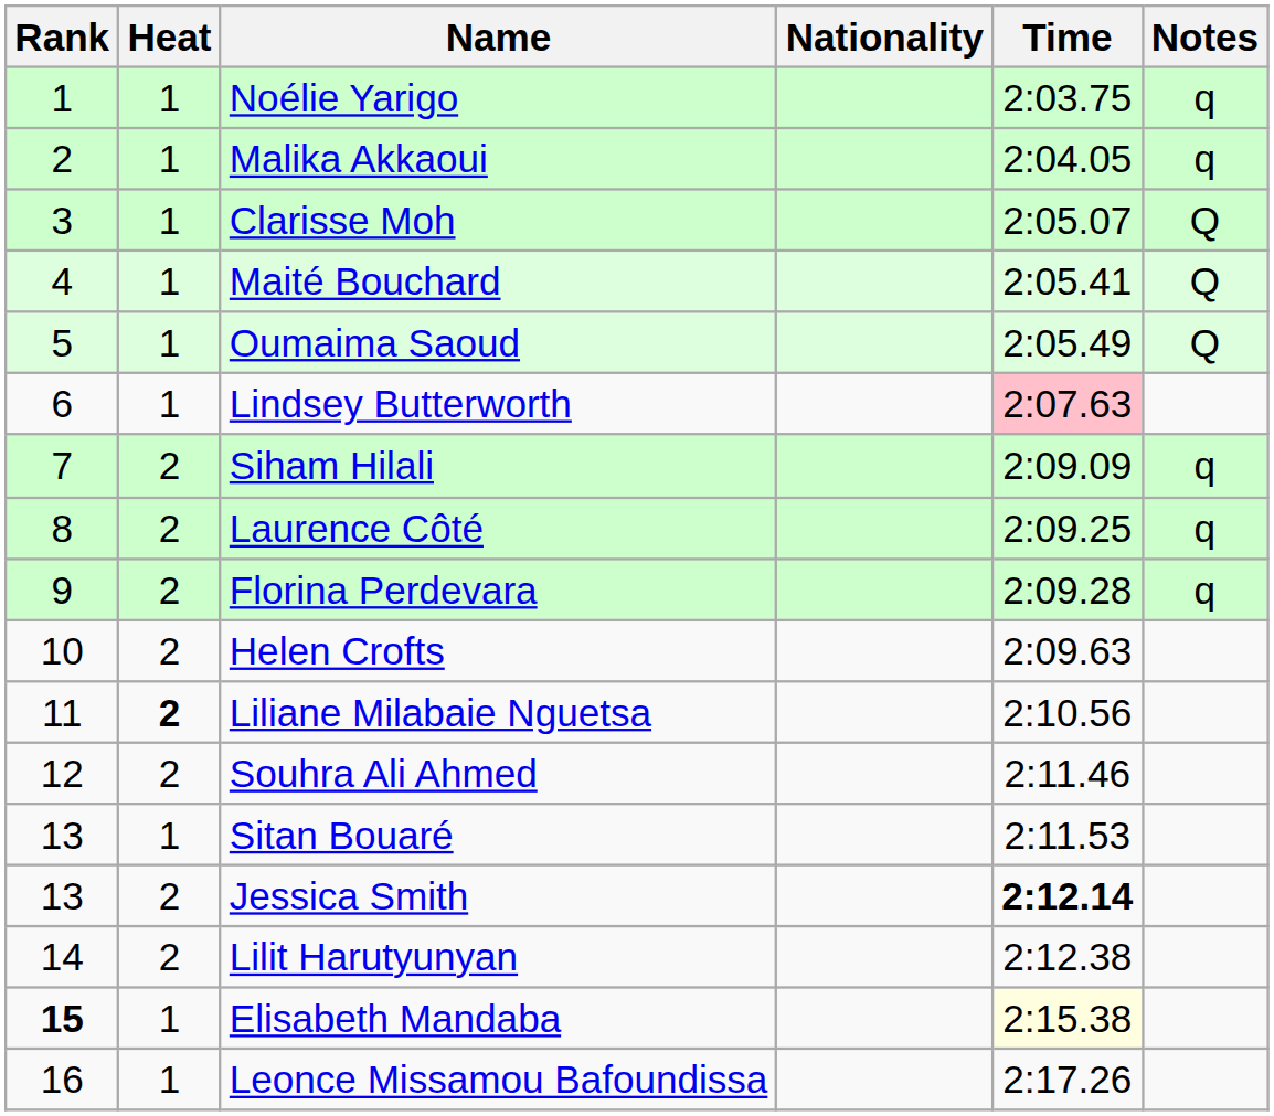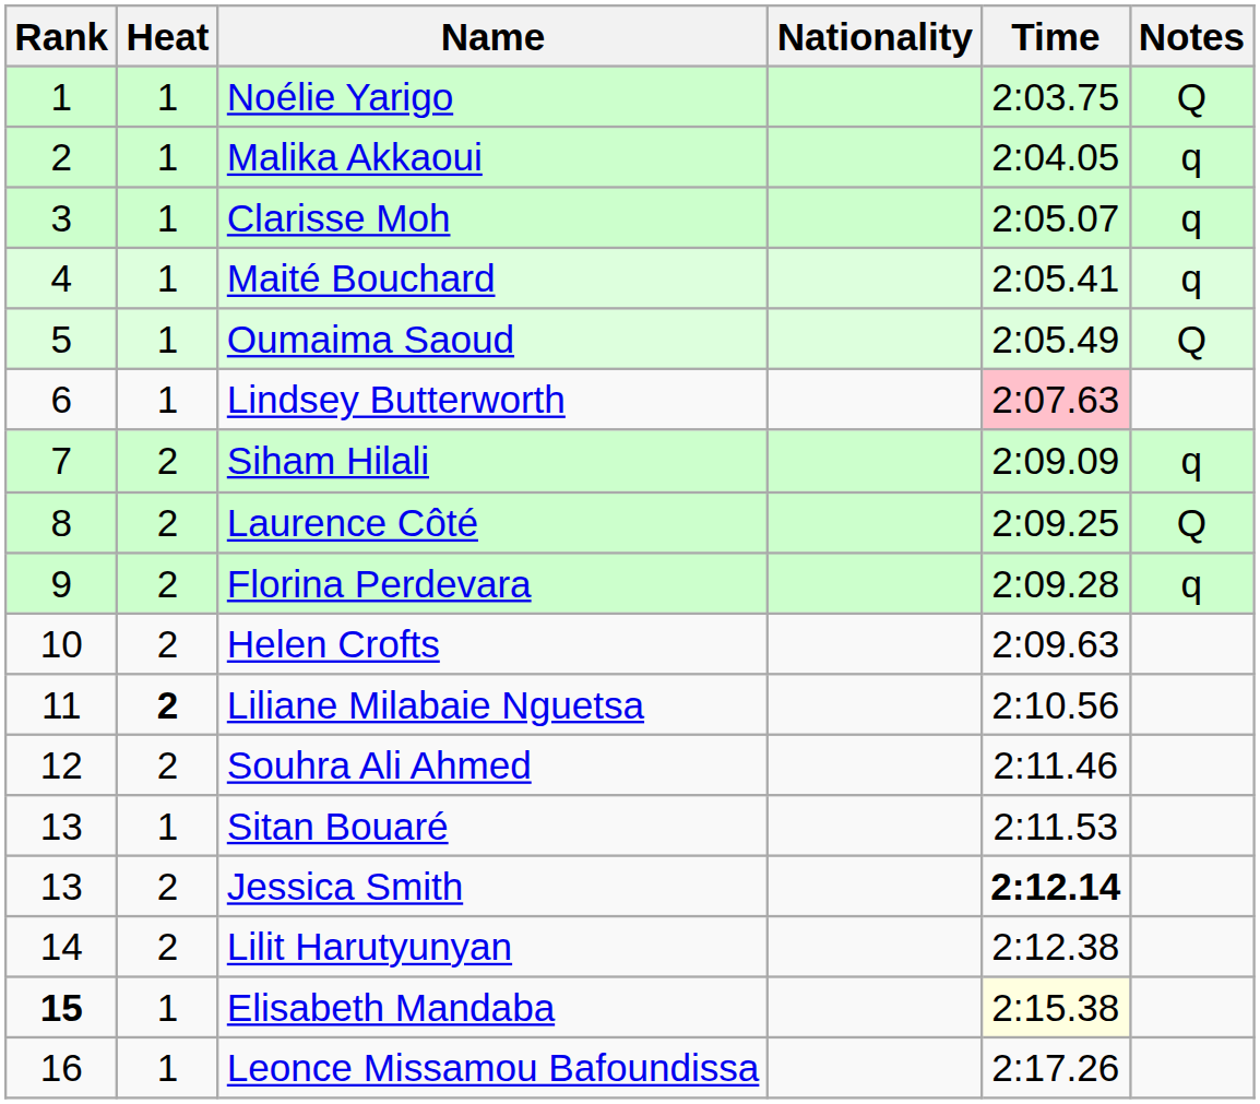 <table class="wikitable sortable" style="text-align:center; font-size:95%">
 <tr>
 <th>Rank</th>
 <th>Heat</th>
 <th>Name</th>
 <th>Nationality</th>
 <th>Time</th>
 <th>Notes</th>
 </tr>
 <tr bgcolor=ccffcc>
 <td>1</td>
 <td>1</td>
 <td align=left><a href='#'>Noélie Yarigo</a></td>
 <td align=left></td>
 <td>2:03.75</td>
-<td>q</td>
+<td>Q</td>
 </tr>
 <tr bgcolor=ccffcc>
 <td>2</td>
 <td>1</td>
 <td align=left><a href='#'>Malika Akkaoui</a></td>
 <td align=left></td>
 <td>2:04.05</td>
 <td>q</td>
 </tr>
 <tr bgcolor=ccffcc>
 <td>3</td>
 <td>1</td>
 <td align=left><a href='#'>Clarisse Moh</a></td>
 <td align=left></td>
 <td>2:05.07</td>
-<td>Q</td>
+<td>q</td>
 </tr>
 <tr bgcolor=ddffdd>
 <td>4</td>
 <td>1</td>
 <td align=left><a href='#'>Maité Bouchard</a></td>
 <td align=left></td>
 <td>2:05.41</td>
-<td>Q</td>
+<td>q</td>
 </tr>
 <tr bgcolor=ddffdd>
 <td>5</td>
 <td>1</td>
 <td align=left><a href='#'>Oumaima Saoud</a></td>
 <td align=left></td>
 <td>2:05.49</td>
 <td>Q</td>
 </tr>
 <tr>
 <td>6</td>
 <td>1</td>
 <td align=left><a href='#'>Lindsey Butterworth</a></td>
 <td align=left></td>
 <td style="background: pink;">2:07.63</td>
 <td></td>
 </tr>
 <tr bgcolor=ccffcc>
 <td>7</td>
 <td>2</td>
 <td align=left><a href='#'>Siham Hilali</a></td>
 <td align=left></td>
 <td>2:09.09</td>
 <td>q</td>
 </tr>
 <tr bgcolor=ccffcc>
 <td>8</td>
 <td>2</td>
 <td align=left><a href='#'>Laurence Côté</a></td>
 <td align=left></td>
 <td>2:09.25</td>
-<td>q</td>
+<td>Q</td>
 </tr>
 <tr bgcolor=ccffcc>
 <td>9</td>
 <td>2</td>
 <td align=left><a href='#'>Florina Perdevara</a></td>
 <td align=left></td>
 <td>2:09.28</td>
 <td>q</td>
 </tr>
 <tr>
 <td>10</td>
 <td>2</td>
 <td align=left><a href='#'>Helen Crofts</a></td>
 <td align=left></td>
 <td>2:09.63</td>
 <td></td>
 </tr>
 <tr>
 <td>11</td>
 <td><strong>2</strong></td>
 <td align=left><a href='#'>Liliane Milabaie Nguetsa</a></td>
 <td align=left></td>
 <td>2:10.56</td>
 <td></td>
 </tr>
 <tr>
 <td>12</td>
 <td>2</td>
 <td align=left><a href='#'>Souhra Ali Ahmed</a></td>
 <td align=left></td>
 <td>2:11.46</td>
 <td></td>
 </tr>
 <tr>
 <td>13</td>
 <td>1</td>
 <td align=left><a href='#'>Sitan Bouaré</a></td>
 <td align=left></td>
 <td>2:11.53</td>
 <td></td>
 </tr>
 <tr>
 <td>13</td>
 <td>2</td>
 <td align=left><a href='#'>Jessica Smith</a></td>
 <td align=left></td>
 <td><strong>2:12.14</strong></td>
 <td></td>
 </tr>
 <tr>
 <td>14</td>
 <td>2</td>
 <td align=left><a href='#'>Lilit Harutyunyan</a></td>
 <td align=left></td>
 <td>2:12.38</td>
 <td></td>
 </tr>
 <tr>
 <td><strong>15</strong></td>
 <td>1</td>
 <td align=left><a href='#'>Elisabeth Mandaba</a></td>
 <td align=left></td>
 <td style="background: lightyellow;">2:15.38</td>
 <td></td>
 </tr>
 <tr>
 <td>16</td>
 <td>1</td>
 <td align=left><a href='#'>Leonce Missamou Bafoundissa</a></td>
 <td align=left></td>
 <td>2:17.26</td>
 <td></td>
 </tr>
 </table>
